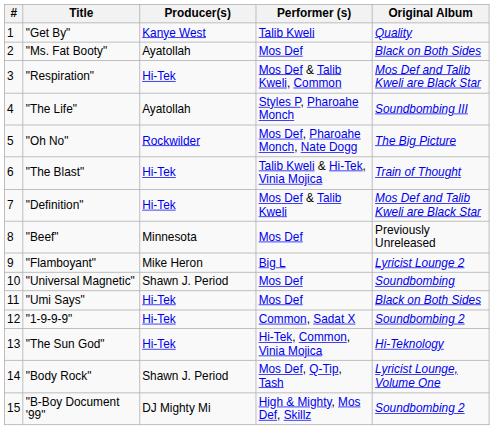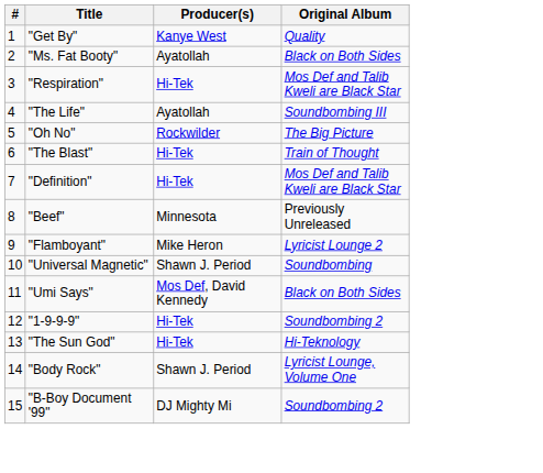 <table class="wikitable">
 <tr>
 <th align="center">#</th>
 <th align="center" width="150">Title</th>
 <th align="center" width="150">Producer(s)</th>
-<th align="center" width="150">Performer (s)</th>
 <th align="center" width="150">Original Album</th>
 </tr>
 <tr>
 <td>1</td>
 <td>"Get By"</td>
 <td><a href='#'>Kanye West</a></td>
-<td><a href='#'>Talib Kweli</a></td>
 <td><em><a href='#'>Quality</a></em></td>
 </tr>
 <tr>
 <td>2</td>
 <td>"Ms. Fat Booty"</td>
 <td>Ayatollah</td>
-<td><a href='#'>Mos Def</a></td>
 <td><em><a href='#'>Black on Both Sides</a></em></td>
 </tr>
 <tr>
 <td>3</td>
 <td>"Respiration"</td>
 <td><a href='#'>Hi-Tek</a></td>
-<td><a href='#'>Mos Def</a> & <a href='#'>Talib Kweli</a>, <a href='#'>Common</a></td>
 <td><em><a href='#'>Mos Def and Talib Kweli are Black Star</a></em></td>
 </tr>
 <tr>
 <td>4</td>
 <td>"The Life"</td>
 <td>Ayatollah</td>
-<td><a href='#'>Styles P</a>, <a href='#'>Pharoahe Monch</a></td>
 <td><em><a href='#'>Soundbombing III</a></em></td>
 </tr>
 <tr>
 <td>5</td>
 <td>"Oh No"</td>
 <td><a href='#'>Rockwilder</a></td>
-<td><a href='#'>Mos Def</a>, <a href='#'>Pharoahe Monch</a>, <a href='#'>Nate Dogg</a></td>
 <td><em><a href='#'>The Big Picture</a></em></td>
 </tr>
 <tr>
 <td>6</td>
 <td>"The Blast"</td>
 <td><a href='#'>Hi-Tek</a></td>
-<td><a href='#'>Talib Kweli</a> & <a href='#'>Hi-Tek</a>, <a href='#'>Vinia Mojica</a></td>
 <td><em><a href='#'>Train of Thought</a></em></td>
 </tr>
 <tr>
 <td>7</td>
 <td>"Definition"</td>
 <td><a href='#'>Hi-Tek</a></td>
-<td><a href='#'>Mos Def</a> & <a href='#'>Talib Kweli</a></td>
 <td><em><a href='#'>Mos Def and Talib Kweli are Black Star</a></em></td>
 </tr>
 <tr>
 <td>8</td>
 <td>"Beef"</td>
 <td>Minnesota</td>
-<td><a href='#'>Mos Def</a></td>
 <td>Previously Unreleased</td>
 </tr>
 <tr>
 <td>9</td>
 <td>"Flamboyant"</td>
 <td>Mike Heron</td>
-<td><a href='#'>Big L</a></td>
 <td><em><a href='#'>Lyricist Lounge 2</a></em></td>
 </tr>
 <tr>
 <td>10</td>
 <td>"Universal Magnetic"</td>
 <td>Shawn J. Period</td>
-<td><a href='#'>Mos Def</a></td>
 <td><em><a href='#'>Soundbombing</a></em></td>
 </tr>
 <tr>
 <td>11</td>
 <td>"Umi Says"</td>
-<td><a href='#'>Hi-Tek</a></td>
-<td><a href='#'>Mos Def</a></td>
+<td><a href='#'>Mos Def</a>, David Kennedy</td>
 <td><em><a href='#'>Black on Both Sides</a></em></td>
 </tr>
 <tr>
 <td>12</td>
 <td>"1-9-9-9"</td>
 <td><a href='#'>Hi-Tek</a></td>
-<td><a href='#'>Common</a>, <a href='#'>Sadat X</a></td>
 <td><em><a href='#'>Soundbombing 2</a></em></td>
 </tr>
 <tr>
 <td>13</td>
 <td>"The Sun God"</td>
 <td><a href='#'>Hi-Tek</a></td>
-<td><a href='#'>Hi-Tek</a>, <a href='#'>Common</a>, <a href='#'>Vinia Mojica</a></td>
 <td><em><a href='#'>Hi-Teknology</a></em></td>
 </tr>
 <tr>
 <td>14</td>
 <td>"Body Rock"</td>
 <td>Shawn J. Period</td>
-<td><a href='#'>Mos Def</a>, <a href='#'>Q-Tip</a>, <a href='#'>Tash</a></td>
 <td><em><a href='#'>Lyricist Lounge, Volume One</a></em></td>
 </tr>
 <tr>
 <td>15</td>
 <td>"B-Boy Document '99"</td>
 <td>DJ Mighty Mi</td>
-<td><a href='#'>High & Mighty</a>, <a href='#'>Mos Def</a>, <a href='#'>Skillz</a></td>
 <td><em><a href='#'>Soundbombing 2</a></em></td>
 </tr>
 </table>
